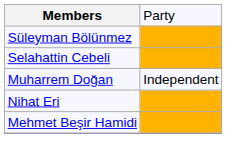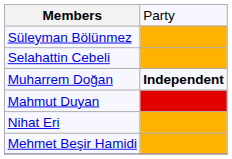 <table class=wikitable style="border:1px solid #8888aa; background-color:#f7f8ff; padding:0px; font-size:90%;">
 <tr>
 <th>Members</th>
 <td>Party</td>
 </tr>
 <tr>
 <td><a href='#'>Süleyman Bölünmez</a></td>
 <td style="background: #ffb300"></td>
 </tr>
 <tr>
 <td><a href='#'>Selahattin Cebeli</a></td>
 <td style="background: #ffb300"></td>
 </tr>
 <tr>
 <td><a href='#'>Muharrem Doğan</a></td>
-<td>Independent</td>
+<td><strong>Independent</strong></td>
+</tr>
+<tr>
+<td><a href='#'>Mahmut Duyan</a></td>
+<td style="background: #e30000"></td>
 </tr>
 <tr>
 <td><a href='#'>Nihat Eri</a></td>
 <td style="background: #ffb300"></td>
 </tr>
 <tr>
 <td><a href='#'>Mehmet Beşir Hamidi</a></td>
 <td style="background: #ffb300"></td>
 </tr>
 <tr>
 </tr>
 </table>
